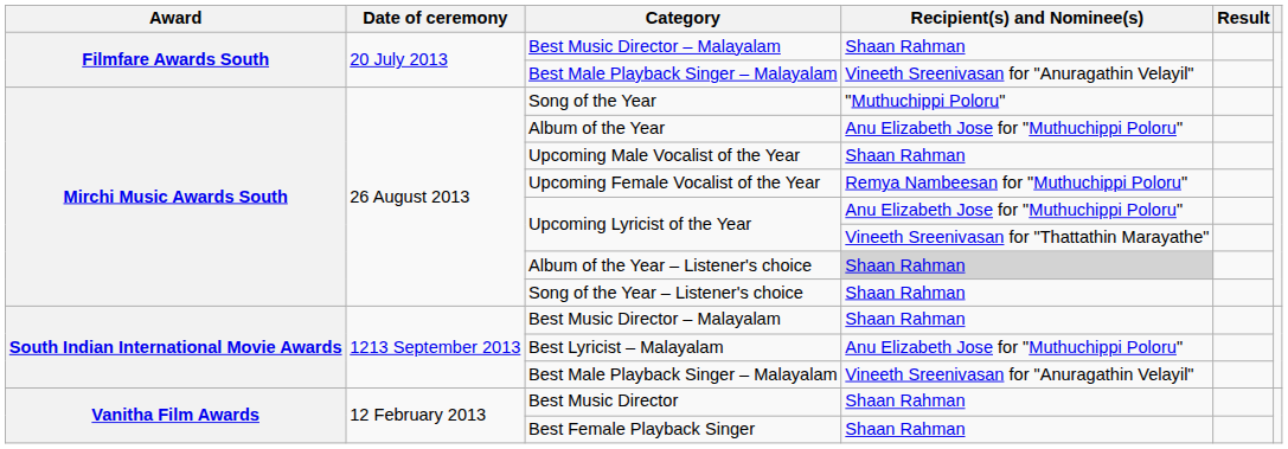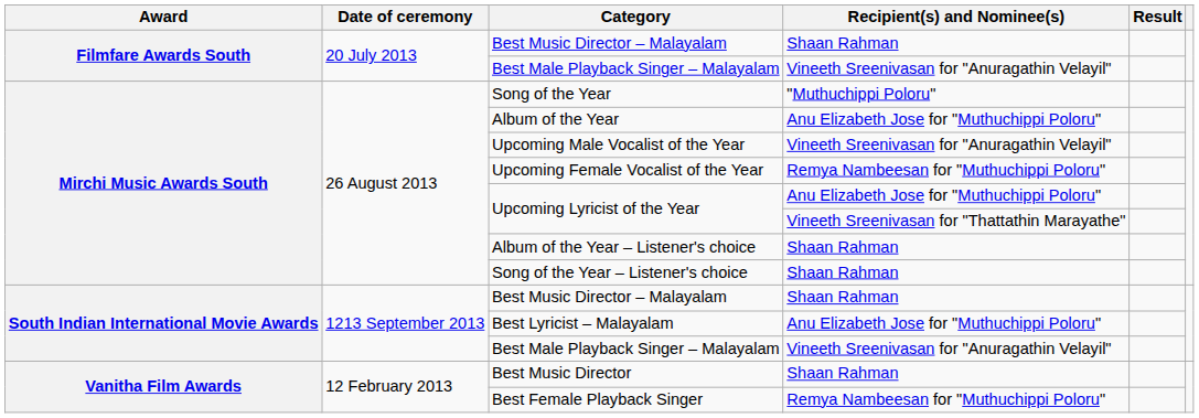 <table class="wikitable plainrowheaders sortable">
 <tr>
 <th scope="col">Award</th>
 <th scope="col">Date of ceremony</th>
 <th scope="col">Category</th>
 <th scope="col">Recipient(s) and Nominee(s)</th>
 <th scope="col">Result</th>
 <th scope="col" class="unsortable"></th>
 </tr>
 <tr>
 <th rowspan="2" scope="row"><a href='#'>Filmfare Awards South</a></th>
 <td rowspan="2"><a href='#'>20 July 2013</a></td>
 <td><a href='#'>Best Music Director – Malayalam</a></td>
 <td><a href='#'>Shaan Rahman</a></td>
 <td></td>
 <td rowspan="2" style="text-align:center;"><br><br></td>
 </tr>
 <tr>
 <td><a href='#'>Best Male Playback Singer – Malayalam</a></td>
 <td><a href='#'>Vineeth Sreenivasan</a> for "Anuragathin Velayil"</td>
 <td></td>
 </tr>
 <tr>
 <th rowspan="8" scope="row"><a href='#'>Mirchi Music Awards South</a></th>
 <td rowspan="8">26 August 2013</td>
 <td>Song of the Year</td>
 <td>"<a href='#'>Muthuchippi Poloru</a>"</td>
 <td></td>
 <td rowspan="8" style="text-align:center;"><br><br></td>
 </tr>
 <tr>
 <td>Album of the Year</td>
 <td><a href='#'>Anu Elizabeth Jose</a> for "<a href='#'>Muthuchippi Poloru</a>"</td>
 <td></td>
 </tr>
 <tr>
 <td>Upcoming Male Vocalist of the Year</td>
-<td><a href='#'>Shaan Rahman</a></td>
+<td><a href='#'>Vineeth Sreenivasan</a> for "Anuragathin Velayil"</td>
 <td></td>
 </tr>
 <tr>
 <td>Upcoming Female Vocalist of the Year</td>
 <td><a href='#'>Remya Nambeesan</a> for "<a href='#'>Muthuchippi Poloru</a>"</td>
 <td></td>
 </tr>
 <tr>
 <td rowspan="2">Upcoming Lyricist of the Year</td>
 <td><a href='#'>Anu Elizabeth Jose</a> for "<a href='#'>Muthuchippi Poloru</a>"</td>
 <td></td>
 </tr>
 <tr>
 <td><a href='#'>Vineeth Sreenivasan</a> for "Thattathin Marayathe"</td>
 <td></td>
 </tr>
 <tr>
 <td>Album of the Year – Listener's choice</td>
-<td style="background: lightgrey;"><a href='#'>Shaan Rahman</a></td>
+<td><a href='#'>Shaan Rahman</a></td>
 <td></td>
 </tr>
 <tr>
 <td>Song of the Year – Listener's choice</td>
 <td><a href='#'>Shaan Rahman</a></td>
 <td></td>
 </tr>
 <tr>
 <th rowspan="3" scope="row"><a href='#'>South Indian International Movie Awards</a></th>
 <td rowspan="3"><a href='#'>1213 September 2013</a></td>
 <td>Best Music Director – Malayalam</td>
 <td><a href='#'>Shaan Rahman</a></td>
 <td></td>
 <td rowspan="3" style="text-align:center;"><br><br></td>
 </tr>
 <tr>
 <td>Best Lyricist – Malayalam</td>
 <td><a href='#'>Anu Elizabeth Jose</a> for "<a href='#'>Muthuchippi Poloru</a>"</td>
 <td></td>
 </tr>
 <tr>
 <td>Best Male Playback Singer – Malayalam</td>
 <td><a href='#'>Vineeth Sreenivasan</a> for "Anuragathin Velayil"</td>
 <td></td>
 </tr>
 <tr>
 <th rowspan="2" scope="row"><a href='#'>Vanitha Film Awards</a></th>
 <td rowspan="8">12 February 2013</td>
 <td>Best Music Director</td>
 <td><a href='#'>Shaan Rahman</a></td>
 <td></td>
 <td rowspan="2" style="text-align:center;"></td>
 </tr>
 <tr>
 <td>Best Female Playback Singer</td>
-<td><a href='#'>Shaan Rahman</a></td>
+<td><a href='#'>Remya Nambeesan</a> for "<a href='#'>Muthuchippi Poloru</a>"</td>
 <td></td>
 </tr>
 </table>
